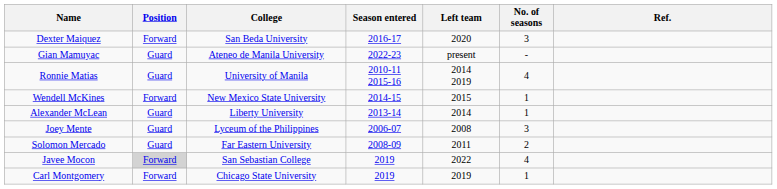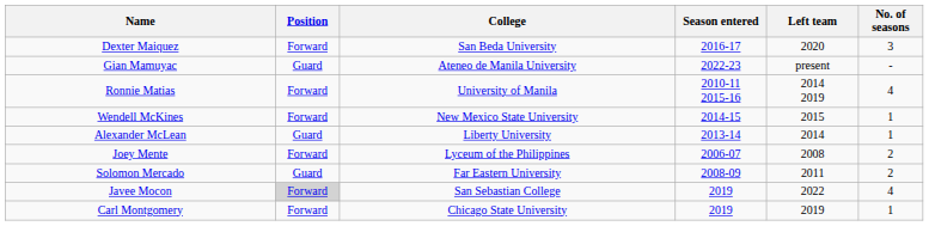 <table class="wikitable sortable" style="text-align:center" width="98%">
 <tr>
 <th style="width:200px;">Name</th>
 <th style="width:7%;"><a href='#'>Position</a></th>
 <th style="width:250px;">College</th>
 <th style="width:10%;">Season entered</th>
 <th style="width:10%;">Left team</th>
 <th style="width:7%;">No. of seasons</th>
-<th class=unsortable>Ref.</th>
 </tr>
 <tr>
 <td><a href='#'>Dexter Maiquez</a></td>
 <td><a href='#'>Forward</a></td>
 <td><a href='#'>San Beda University</a></td>
 <td><a href='#'>2016-17</a></td>
 <td>2020</td>
 <td>3</td>
-<td></td>
 </tr>
 <tr>
 <td><a href='#'>Gian Mamuyac</a></td>
 <td><a href='#'>Guard</a></td>
 <td><a href='#'>Ateneo de Manila University</a></td>
 <td><a href='#'>2022-23</a></td>
 <td>present</td>
 <td>-</td>
-<td></td>
 </tr>
 <tr>
 <td><a href='#'>Ronnie Matias</a></td>
-<td><a href='#'>Guard</a></td>
+<td><a href='#'>Forward</a></td>
 <td><a href='#'>University of Manila</a></td>
 <td><a href='#'>2010-11</a><br><a href='#'>2015-16</a></td>
 <td>2014<br>2019</td>
 <td>4</td>
-<td></td>
 </tr>
 <tr>
 <td><a href='#'>Wendell McKines</a></td>
 <td><a href='#'>Forward</a></td>
 <td><a href='#'>New Mexico State University</a></td>
 <td><a href='#'>2014-15</a></td>
 <td>2015</td>
 <td>1</td>
-<td></td>
 </tr>
 <tr>
 <td><a href='#'>Alexander McLean</a></td>
 <td><a href='#'>Guard</a></td>
 <td><a href='#'>Liberty University</a></td>
 <td><a href='#'>2013-14</a></td>
 <td>2014</td>
 <td>1</td>
-<td></td>
 </tr>
 <tr>
 <td><a href='#'>Joey Mente</a></td>
-<td><a href='#'>Guard</a></td>
+<td><a href='#'>Forward</a></td>
 <td><a href='#'>Lyceum of the Philippines</a></td>
 <td><a href='#'>2006-07</a></td>
 <td>2008</td>
-<td>3</td>
-<td></td>
+<td>2</td>
 </tr>
 <tr>
 <td><a href='#'>Solomon Mercado</a></td>
 <td><a href='#'>Guard</a></td>
 <td><a href='#'>Far Eastern University</a></td>
 <td><a href='#'>2008-09</a></td>
 <td>2011</td>
 <td>2</td>
-<td></td>
 </tr>
 <tr>
 <td><a href='#'>Javee Mocon</a></td>
 <td style="background: lightgrey;"><a href='#'>Forward</a></td>
 <td><a href='#'>San Sebastian College</a></td>
 <td><a href='#'>2019</a></td>
 <td>2022</td>
 <td>4</td>
-<td></td>
 </tr>
 <tr>
 <td><a href='#'>Carl Montgomery</a></td>
 <td><a href='#'>Forward</a></td>
 <td><a href='#'>Chicago State University</a></td>
 <td><a href='#'>2019</a></td>
 <td>2019</td>
 <td>1</td>
-<td></td>
 </tr>
 </table>
